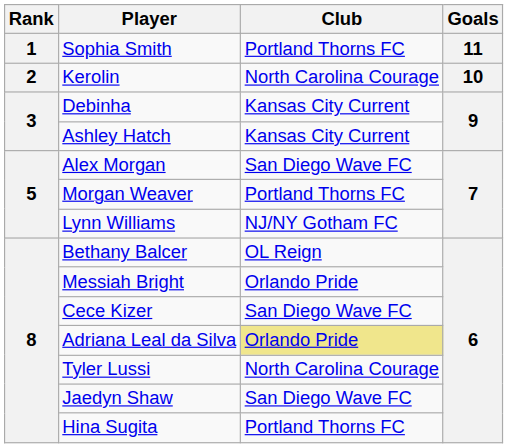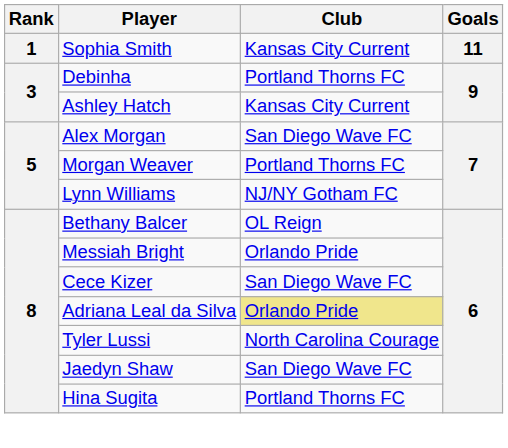 <table class="wikitable">
 <tr>
 <th scope="col">Rank</th>
 <th scope="col">Player</th>
 <th scope="col">Club</th>
 <th scope="col">Goals</th>
 </tr>
 <tr>
 <th scope="row">1</th>
 <td> <a href='#'>Sophia Smith</a></td>
-<td><a href='#'>Portland Thorns FC</a></td>
+<td><a href='#'>Kansas City Current</a></td>
 <th scope="row">11</th>
-</tr>
-<tr>
-<th scope="row">2</th>
-<td> <a href='#'>Kerolin</a></td>
-<td><a href='#'>North Carolina Courage</a></td>
-<th scope="row">10</th>
 </tr>
 <tr>
 <th rowspan=2 scope="row">3</th>
 <td> <a href='#'>Debinha</a></td>
-<td><a href='#'>Kansas City Current</a></td>
+<td><a href='#'>Portland Thorns FC</a></td>
 <th rowspan=2 scope="row">9</th>
 </tr>
 <tr>
 <td> <a href='#'>Ashley Hatch</a></td>
 <td><a href='#'>Kansas City Current</a></td>
 </tr>
 <tr>
 <th rowspan=3 scope="row">5</th>
 <td> <a href='#'>Alex Morgan</a></td>
 <td><a href='#'>San Diego Wave FC</a></td>
 <th rowspan=3 scope="row">7</th>
 </tr>
 <tr>
 <td> <a href='#'>Morgan Weaver</a></td>
 <td><a href='#'>Portland Thorns FC</a></td>
 </tr>
 <tr>
 <td> <a href='#'>Lynn Williams</a></td>
 <td><a href='#'>NJ/NY Gotham FC</a></td>
 </tr>
 <tr>
 <th rowspan=7 scope="row">8</th>
 <td> <a href='#'>Bethany Balcer</a></td>
 <td><a href='#'>OL Reign</a></td>
 <th rowspan=7 scope="row">6</th>
 </tr>
 <tr>
 <td> <a href='#'>Messiah Bright</a></td>
 <td><a href='#'>Orlando Pride</a></td>
 </tr>
 <tr>
 <td> <a href='#'>Cece Kizer</a></td>
 <td><a href='#'>San Diego Wave FC</a></td>
 </tr>
 <tr>
 <td> <a href='#'>Adriana Leal da Silva</a></td>
 <td style="background: khaki;"><a href='#'>Orlando Pride</a></td>
 </tr>
 <tr>
 <td> <a href='#'>Tyler Lussi</a></td>
 <td><a href='#'>North Carolina Courage</a></td>
 </tr>
 <tr>
 <td> <a href='#'>Jaedyn Shaw</a></td>
 <td><a href='#'>San Diego Wave FC</a></td>
 </tr>
 <tr>
 <td> <a href='#'>Hina Sugita</a></td>
 <td><a href='#'>Portland Thorns FC</a></td>
 </tr>
 </table>
